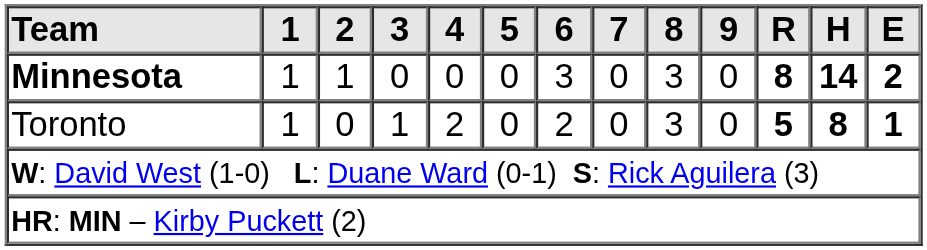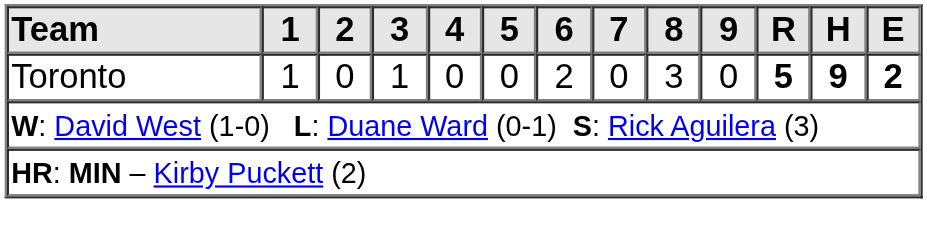 <table border=1 cellspacing=0 width=425 style="margin-left:3em;">
 <tr style="text-align:center; background-color:#e6e6e6;">
 <th align=left width=28%>Team</th>
 <th width=6%>1</th>
 <th width=6%>2</th>
 <th width=6%>3</th>
 <th width=6%>4</th>
 <th width=6%>5</th>
 <th width=6%>6</th>
 <th width=6%>7</th>
 <th width=6%>8</th>
 <th width=6%>9</th>
 <th width=6%>R</th>
 <th width=6%>H</th>
 <th width=6%>E</th>
 </tr>
 <tr style="text-align:center;">
-<td align=left><strong>Minnesota</strong></td>
-<td>1</td>
-<td>1</td>
-<td>0</td>
-<td>0</td>
-<td>0</td>
-<td>3</td>
-<td>0</td>
-<td>3</td>
-<td>0</td>
-<td><strong>8</strong></td>
-<td><strong>14</strong></td>
-<td><strong>2</strong></td>
-</tr>
-<tr style="text-align:center;">
 <td align=left>Toronto</td>
 <td>1</td>
 <td>0</td>
 <td>1</td>
-<td>2</td>
+<td>0</td>
 <td>0</td>
 <td>2</td>
 <td>0</td>
 <td>3</td>
 <td>0</td>
 <td><strong>5</strong></td>
-<td><strong>8</strong></td>
-<td><strong>1</strong></td>
+<td><strong>9</strong></td>
+<td><strong>2</strong></td>
 </tr>
 <tr style="text-align:left;">
 <td colspan=13><small><strong>W</strong>: <a href='#'>David West</a> (1-0)   <strong>L</strong>: <a href='#'>Duane Ward</a> (0-1)  <strong>S</strong>: <a href='#'>Rick Aguilera</a> (3)</small></td>
 </tr>
 <tr style="text-align:left;">
 <td colspan=13><small><strong>HR</strong>: <strong>MIN</strong> – <a href='#'>Kirby Puckett</a> (2)</small></td>
 </tr>
 </table>
